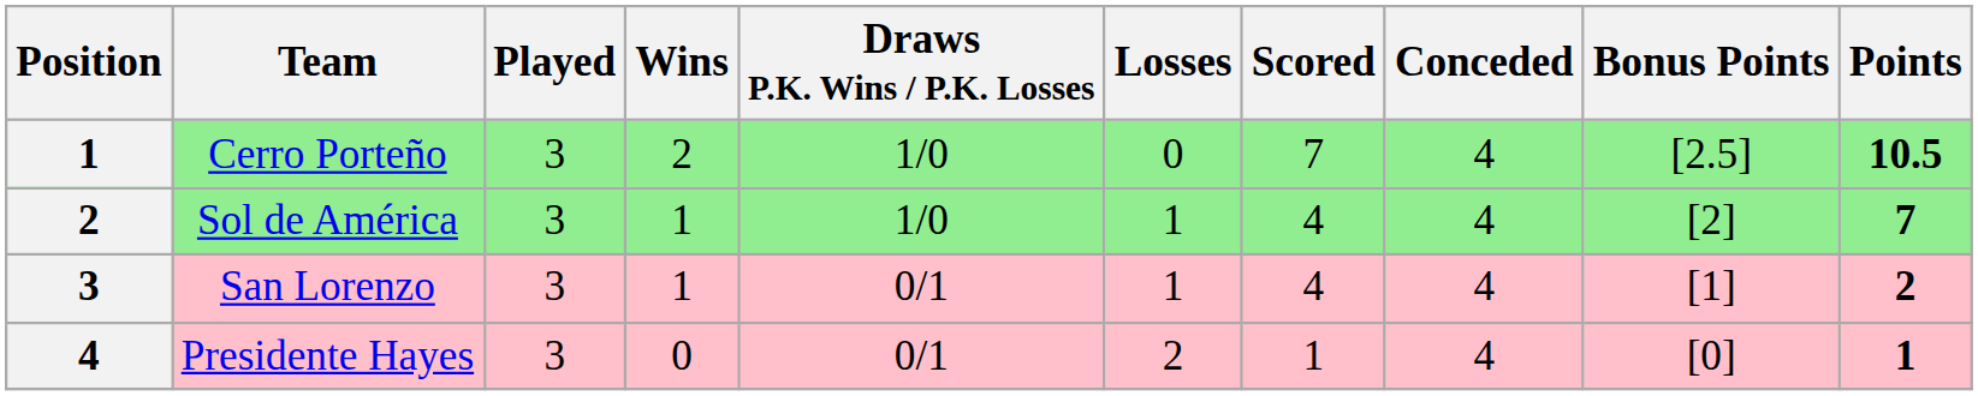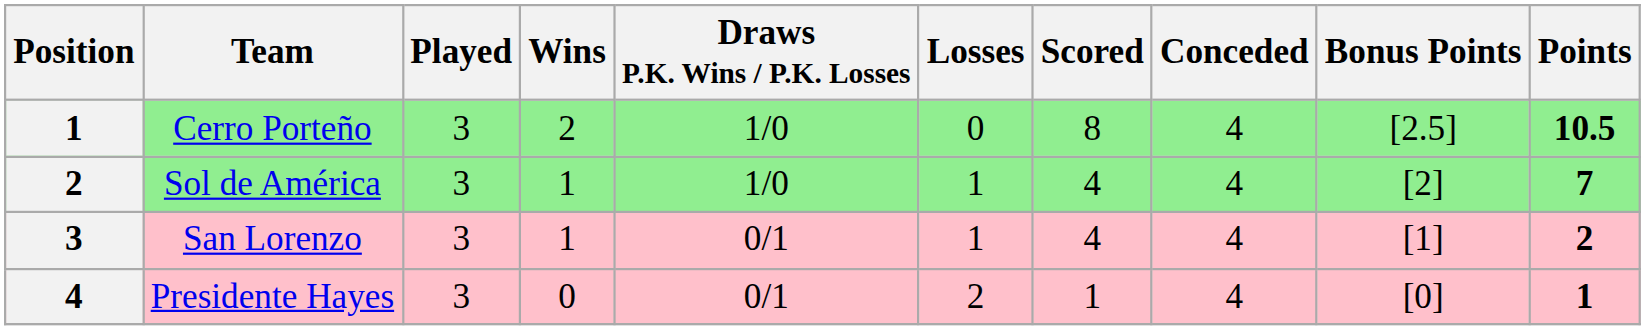 <table class="wikitable" style="text-align:center">
 <tr>
 <th>Position</th>
 <th>Team</th>
 <th>Played</th>
 <th>Wins</th>
 <th>Draws<br><small>P.K. Wins / P.K. Losses</small></th>
 <th>Losses</th>
 <th>Scored</th>
 <th>Conceded</th>
 <th>Bonus Points</th>
 <th>Points</th>
 </tr>
 <tr bgcolor="lightgreen">
 <th>1</th>
 <td><a href='#'>Cerro Porteño</a></td>
 <td>3</td>
 <td>2</td>
 <td>1/0</td>
 <td>0</td>
-<td>7</td>
+<td>8</td>
 <td>4</td>
 <td>[2.5]</td>
 <td><strong>10.5</strong></td>
 </tr>
 <tr bgcolor="lightgreen">
 <th>2</th>
 <td><a href='#'>Sol de América</a></td>
 <td>3</td>
 <td>1</td>
 <td>1/0</td>
 <td>1</td>
 <td>4</td>
 <td>4</td>
 <td>[2]</td>
 <td><strong>7</strong></td>
 </tr>
 <tr bgcolor="pink">
 <th>3</th>
 <td><a href='#'>San Lorenzo</a></td>
 <td>3</td>
 <td>1</td>
 <td>0/1</td>
 <td>1</td>
 <td>4</td>
 <td>4</td>
 <td>[1]</td>
 <td><strong>2</strong></td>
 </tr>
 <tr bgcolor="pink">
 <th>4</th>
 <td><a href='#'>Presidente Hayes</a></td>
 <td>3</td>
 <td>0</td>
 <td>0/1</td>
 <td>2</td>
 <td>1</td>
 <td>4</td>
 <td>[0]</td>
 <td><strong>1</strong></td>
 </tr>
 <tr>
 </tr>
 </table>
